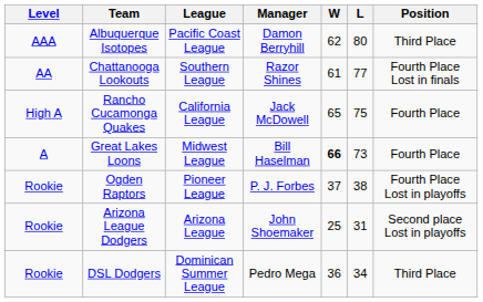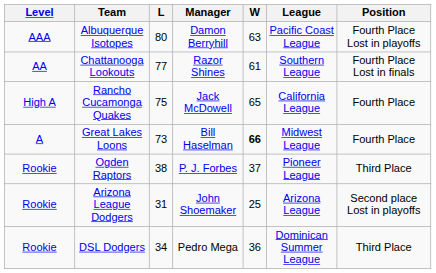 <table class="wikitable" style="width:70%; text-align:center;">
 <tr>
 <th style="width:15%;"><a href='#'>Level</a></th>
 <th style="width:15%;">Team</th>
-<th style="width:15%;">League</th>
+<th style="width:5%;">L</th>
 <th style="width:15%;">Manager</th>
 <th style="width:5%;">W</th>
-<th style="width:5%;">L</th>
+<th style="width:15%;">League</th>
 <th style="width:20%;">Position</th>
 </tr>
 <tr>
 <td><a href='#'>AAA</a></td>
 <td><a href='#'>Albuquerque Isotopes</a></td>
+<td>80</td>
+<td><a href='#'>Damon Berryhill</a></td>
+<td>63</td>
 <td><a href='#'>Pacific Coast League</a></td>
-<td><a href='#'>Damon Berryhill</a></td>
-<td>62</td>
-<td>80</td>
-<td>Third Place</td>
+<td>Fourth Place<br> Lost in playoffs</td>
 </tr>
 <tr>
 <td><a href='#'>AA</a></td>
 <td><a href='#'>Chattanooga Lookouts</a></td>
-<td><a href='#'>Southern League</a></td>
+<td>77</td>
 <td><a href='#'>Razor Shines</a></td>
 <td>61</td>
-<td>77</td>
+<td><a href='#'>Southern League</a></td>
 <td>Fourth Place<br>Lost in finals</td>
 </tr>
 <tr>
 <td><a href='#'>High A</a></td>
 <td><a href='#'>Rancho Cucamonga Quakes</a></td>
-<td><a href='#'>California League</a></td>
+<td>75</td>
 <td><a href='#'>Jack McDowell</a></td>
 <td>65</td>
-<td>75</td>
+<td><a href='#'>California League</a></td>
 <td>Fourth Place</td>
 </tr>
 <tr>
 <td><a href='#'>A</a></td>
 <td><a href='#'>Great Lakes Loons</a></td>
-<td><a href='#'>Midwest League</a></td>
+<td>73</td>
 <td><a href='#'>Bill Haselman</a></td>
 <td><strong>66</strong></td>
-<td>73</td>
+<td><a href='#'>Midwest League</a></td>
 <td>Fourth Place</td>
 </tr>
 <tr>
 <td><a href='#'>Rookie</a></td>
 <td><a href='#'>Ogden Raptors</a></td>
-<td><a href='#'>Pioneer League</a></td>
+<td>38</td>
 <td><a href='#'>P. J. Forbes</a></td>
 <td>37</td>
-<td>38</td>
-<td>Fourth Place<br> Lost in playoffs</td>
+<td><a href='#'>Pioneer League</a></td>
+<td>Third Place</td>
 </tr>
 <tr>
 <td><a href='#'>Rookie</a></td>
 <td><a href='#'>Arizona League Dodgers</a></td>
-<td><a href='#'>Arizona League</a></td>
+<td>31</td>
 <td><a href='#'>John Shoemaker</a></td>
 <td>25</td>
-<td>31</td>
+<td><a href='#'>Arizona League</a></td>
 <td>Second place<br>Lost in playoffs</td>
 </tr>
 <tr>
 <td><a href='#'>Rookie</a></td>
 <td><a href='#'>DSL Dodgers</a></td>
-<td><a href='#'>Dominican Summer League</a></td>
+<td>34</td>
 <td>Pedro Mega</td>
 <td>36</td>
-<td>34</td>
+<td><a href='#'>Dominican Summer League</a></td>
 <td>Third Place</td>
 </tr>
 </table>
